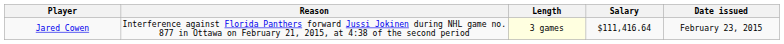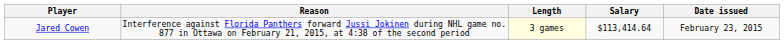 <table class="wikitable" style="text-align:center;">
 <tr>
 <th style="width:15%;">Player</th>
 <th style="width:50%;">Reason</th>
 <th style="width:10%;">Length</th>
 <th style="width:10%;">Salary</th>
 <th style="width:15%;">Date issued</th>
 </tr>
 <tr>
 <td><a href='#'>Jared Cowen</a></td>
 <td>Interference against <a href='#'>Florida Panthers</a> forward <a href='#'>Jussi Jokinen</a> during NHL game no. 877 in Ottawa on February 21, 2015, at 4:38 of the second period</td>
 <td style="background: lightyellow;">3 games</td>
-<td>$111,416.64</td>
+<td>$113,414.64</td>
 <td>February 23, 2015</td>
 </tr>
 </table>
